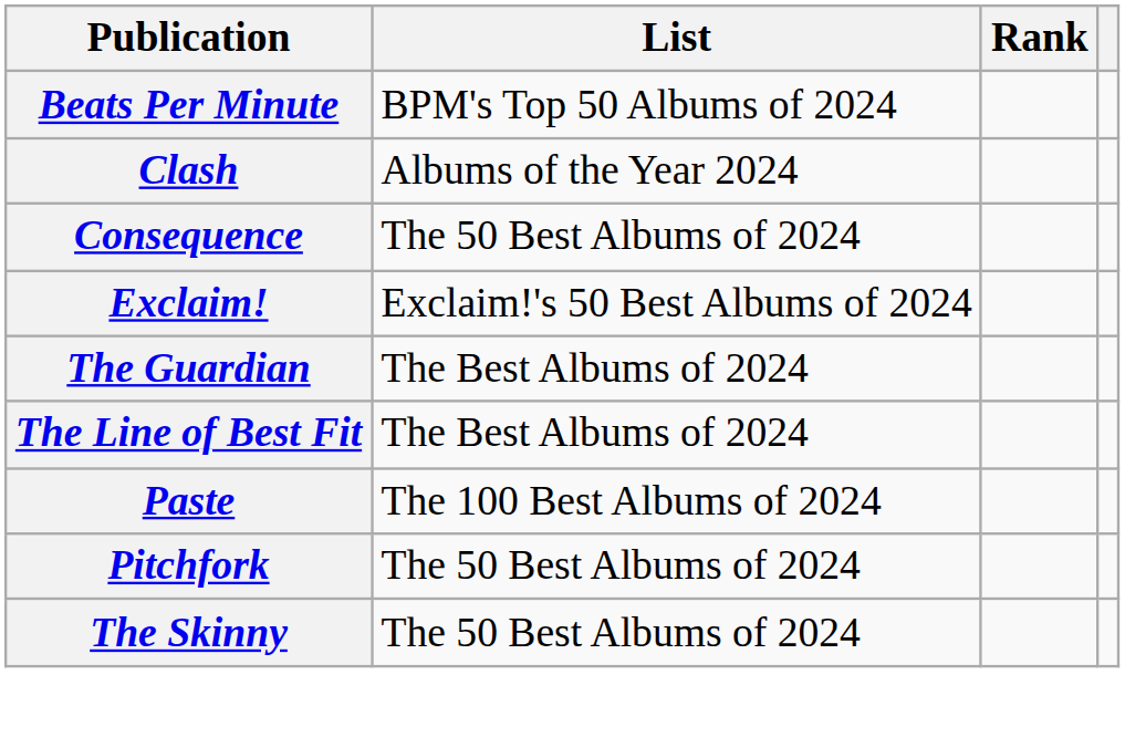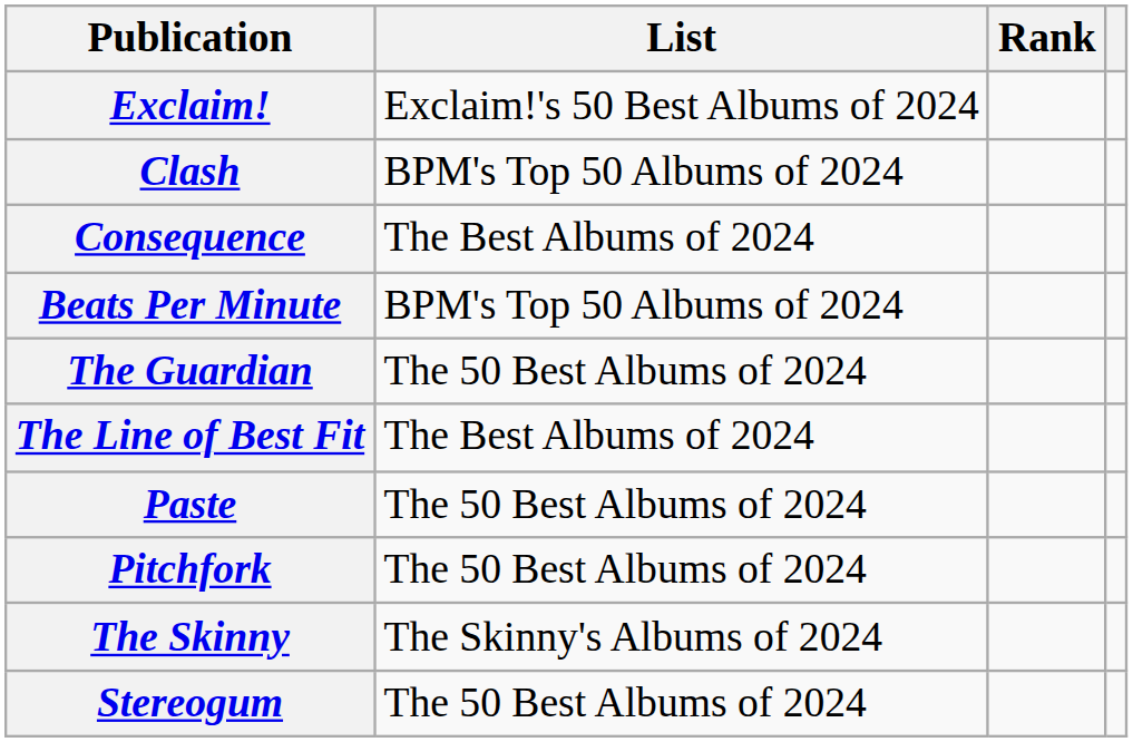 <table class="wikitable sortable plainrowheaders">
 <tr>
 <th scope="col">Publication</th>
 <th scope="col">List</th>
 <th scope="col">Rank</th>
 <th scope="col" class="unsortable"></th>
 </tr>
 <tr>
+<th scope="row"><em><a href='#'>Exclaim!</a></em></th>
+<td>Exclaim!'s 50 Best Albums of 2024</td>
+<td></td>
+<td></td>
+</tr>
+<tr>
+<th scope="row"><em><a href='#'>Clash</a></em></th>
+<td>BPM's Top 50 Albums of 2024</td>
+<td></td>
+<td></td>
+</tr>
+<tr>
+<th scope="row"><em><a href='#'>Consequence</a></em></th>
+<td>The Best Albums of 2024</td>
+<td></td>
+<td></td>
+</tr>
+<tr>
 <th scope="row"><em><a href='#'>Beats Per Minute</a></em></th>
 <td>BPM's Top 50 Albums of 2024</td>
 <td></td>
 <td></td>
 </tr>
 <tr>
-<th scope="row"><em><a href='#'>Clash</a></em></th>
-<td>Albums of the Year 2024</td>
-<td></td>
-<td></td>
-</tr>
-<tr>
-<th scope="row"><em><a href='#'>Consequence</a></em></th>
+<th scope="row"><em><a href='#'>The Guardian</a></em></th>
 <td>The 50 Best Albums of 2024</td>
-<td></td>
-<td></td>
-</tr>
-<tr>
-<th scope="row"><em><a href='#'>Exclaim!</a></em></th>
-<td>Exclaim!'s 50 Best Albums of 2024</td>
-<td></td>
-<td></td>
-</tr>
-<tr>
-<th scope="row"><em><a href='#'>The Guardian</a></em></th>
-<td>The Best Albums of 2024</td>
 <td></td>
 <td></td>
 </tr>
 <tr>
 <th scope="row"><em><a href='#'>The Line of Best Fit</a></em></th>
 <td>The Best Albums of 2024</td>
 <td></td>
 <td></td>
 </tr>
 <tr>
 <th scope="row"><em><a href='#'>Paste</a></em></th>
-<td>The 100 Best Albums of 2024</td>
+<td>The 50 Best Albums of 2024</td>
 <td></td>
 <td></td>
 </tr>
 <tr>
 <th scope="row"><em><a href='#'>Pitchfork</a></em></th>
 <td>The 50 Best Albums of 2024</td>
 <td></td>
 <td></td>
 </tr>
 <tr>
 <th scope="row"><em><a href='#'>The Skinny</a></em></th>
+<td>The Skinny's Albums of 2024</td>
+<td></td>
+<td></td>
+</tr>
+<tr>
+<th scope="row"><em><a href='#'>Stereogum</a></em></th>
 <td>The 50 Best Albums of 2024</td>
 <td></td>
 <td></td>
 </tr>
 </table>
